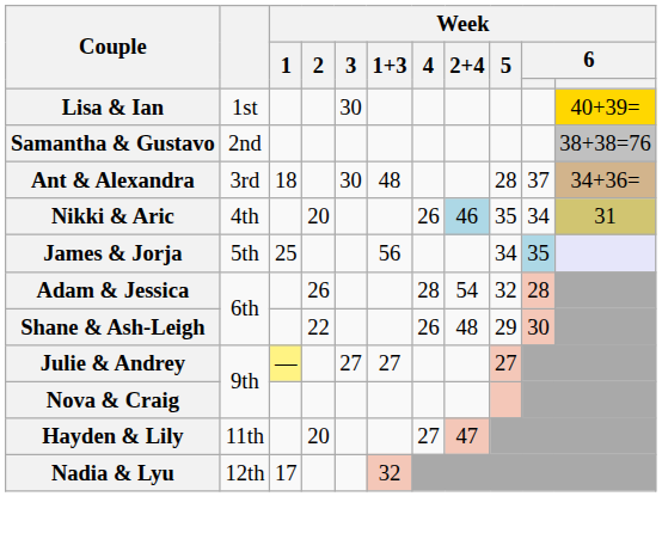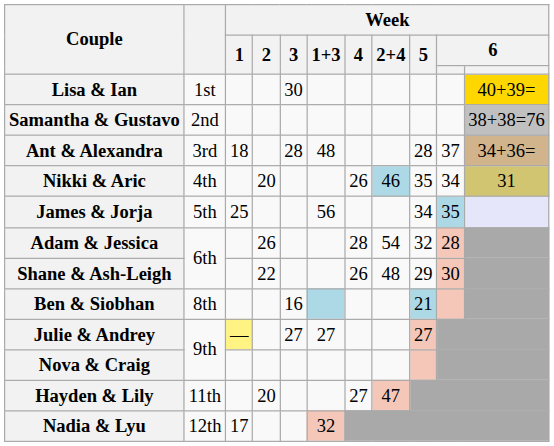 <table class="wikitable sortable" style="text-align:center; font-size:95%">
 <tr>
 <th rowspan="3" scope="col">Couple</th>
 <th rowspan="3" scope="col"></th>
 <th colspan="9" scope="col">Week</th>
 </tr>
 <tr>
 <th scope="col" rowspan="2">1</th>
 <th scope="col" rowspan="2">2</th>
 <th scope="col" rowspan="2">3</th>
 <th scope="col" rowspan="2">1+3</th>
 <th scope="col" rowspan="2">4</th>
 <th scope="col" rowspan="2">2+4</th>
 <th scope="col" rowspan="2">5</th>
 <th scope="col" colspan="2">6</th>
 </tr>
 <tr>
 <th></th>
 <th></th>
 </tr>
 <tr>
 <th scope="row">Lisa & Ian</th>
 <td>1st</td>
 <td></td>
 <td></td>
 <td>30</td>
 <td></td>
 <td></td>
 <td></td>
 <td></td>
 <td></td>
 <td bgcolor="gold">40+39=</td>
 </tr>
 <tr>
 <th scope="row">Samantha & Gustavo</th>
 <td>2nd</td>
 <td></td>
 <td></td>
 <td></td>
 <td></td>
 <td></td>
 <td></td>
 <td></td>
 <td></td>
 <td bgcolor="silver">38+38=76</td>
 </tr>
 <tr>
 <th scope="row">Ant & Alexandra</th>
 <td>3rd</td>
 <td>18</td>
 <td></td>
-<td>30</td>
+<td>28</td>
 <td>48</td>
 <td></td>
 <td></td>
 <td>28</td>
 <td>37</td>
 <td bgcolor="tan">34+36=</td>
 </tr>
 <tr>
 <th scope="row">Nikki & Aric</th>
 <td>4th</td>
 <td></td>
 <td>20</td>
 <td></td>
 <td></td>
 <td>26</td>
 <td bgcolor="lightblue">46</td>
 <td>35</td>
 <td>34</td>
 <td bgcolor="D1C571">31</td>
 </tr>
 <tr>
 <th scope="row">James & Jorja</th>
 <td>5th</td>
 <td>25</td>
 <td></td>
 <td></td>
 <td>56</td>
 <td></td>
 <td></td>
 <td>34</td>
 <td bgcolor="lightblue">35</td>
 <td bgcolor="E6E6FA"></td>
 </tr>
 <tr>
 <th scope="row">Adam & Jessica</th>
 <td rowspan="2">6th</td>
 <td></td>
 <td>26</td>
 <td></td>
 <td></td>
 <td>28</td>
 <td>54</td>
 <td>32</td>
 <td bgcolor="f4c7b8">28</td>
 <td bgcolor="darkgrey"></td>
 </tr>
 <tr>
 <th scope="row">Shane & Ash-Leigh</th>
 <td></td>
 <td>22</td>
 <td></td>
 <td></td>
 <td>26</td>
 <td>48</td>
 <td>29</td>
 <td bgcolor="f4c7b8">30</td>
 <td bgcolor="darkgrey"></td>
 </tr>
 <tr>
+<th scope="row">Ben & Siobhan</th>
+<td>8th</td>
+<td></td>
+<td></td>
+<td>16</td>
+<td bgcolor="lightblue"></td>
+<td></td>
+<td></td>
+<td bgcolor="lightblue">21</td>
+<td bgcolor="f4c7b8"></td>
+<td bgcolor="darkgrey"></td>
+</tr>
+<tr>
 <th scope="row">Julie & Andrey</th>
 <td rowspan="2">9th</td>
 <td bgcolor="fff383">—</td>
 <td></td>
 <td>27</td>
 <td>27</td>
 <td></td>
 <td></td>
 <td bgcolor="f4c7b8">27</td>
 <td colspan="2" bgcolor="darkgrey"></td>
 </tr>
 <tr>
 <th scope="row">Nova & Craig</th>
 <td></td>
 <td></td>
 <td></td>
 <td></td>
 <td></td>
 <td></td>
 <td bgcolor="f4c7b8"></td>
 <td colspan="2" bgcolor="darkgrey"></td>
 </tr>
 <tr>
 <th scope="row">Hayden & Lily</th>
 <td>11th</td>
 <td></td>
 <td>20</td>
 <td></td>
 <td></td>
 <td>27</td>
 <td bgcolor="f4c7b8">47</td>
 <td colspan="3" bgcolor="darkgrey"></td>
 </tr>
 <tr>
 <th scope="row">Nadia & Lyu</th>
 <td>12th</td>
 <td>17</td>
 <td></td>
 <td></td>
 <td bgcolor="f4c7b8">32</td>
 <td colspan="5" bgcolor="darkgrey"></td>
 </tr>
 </table>
